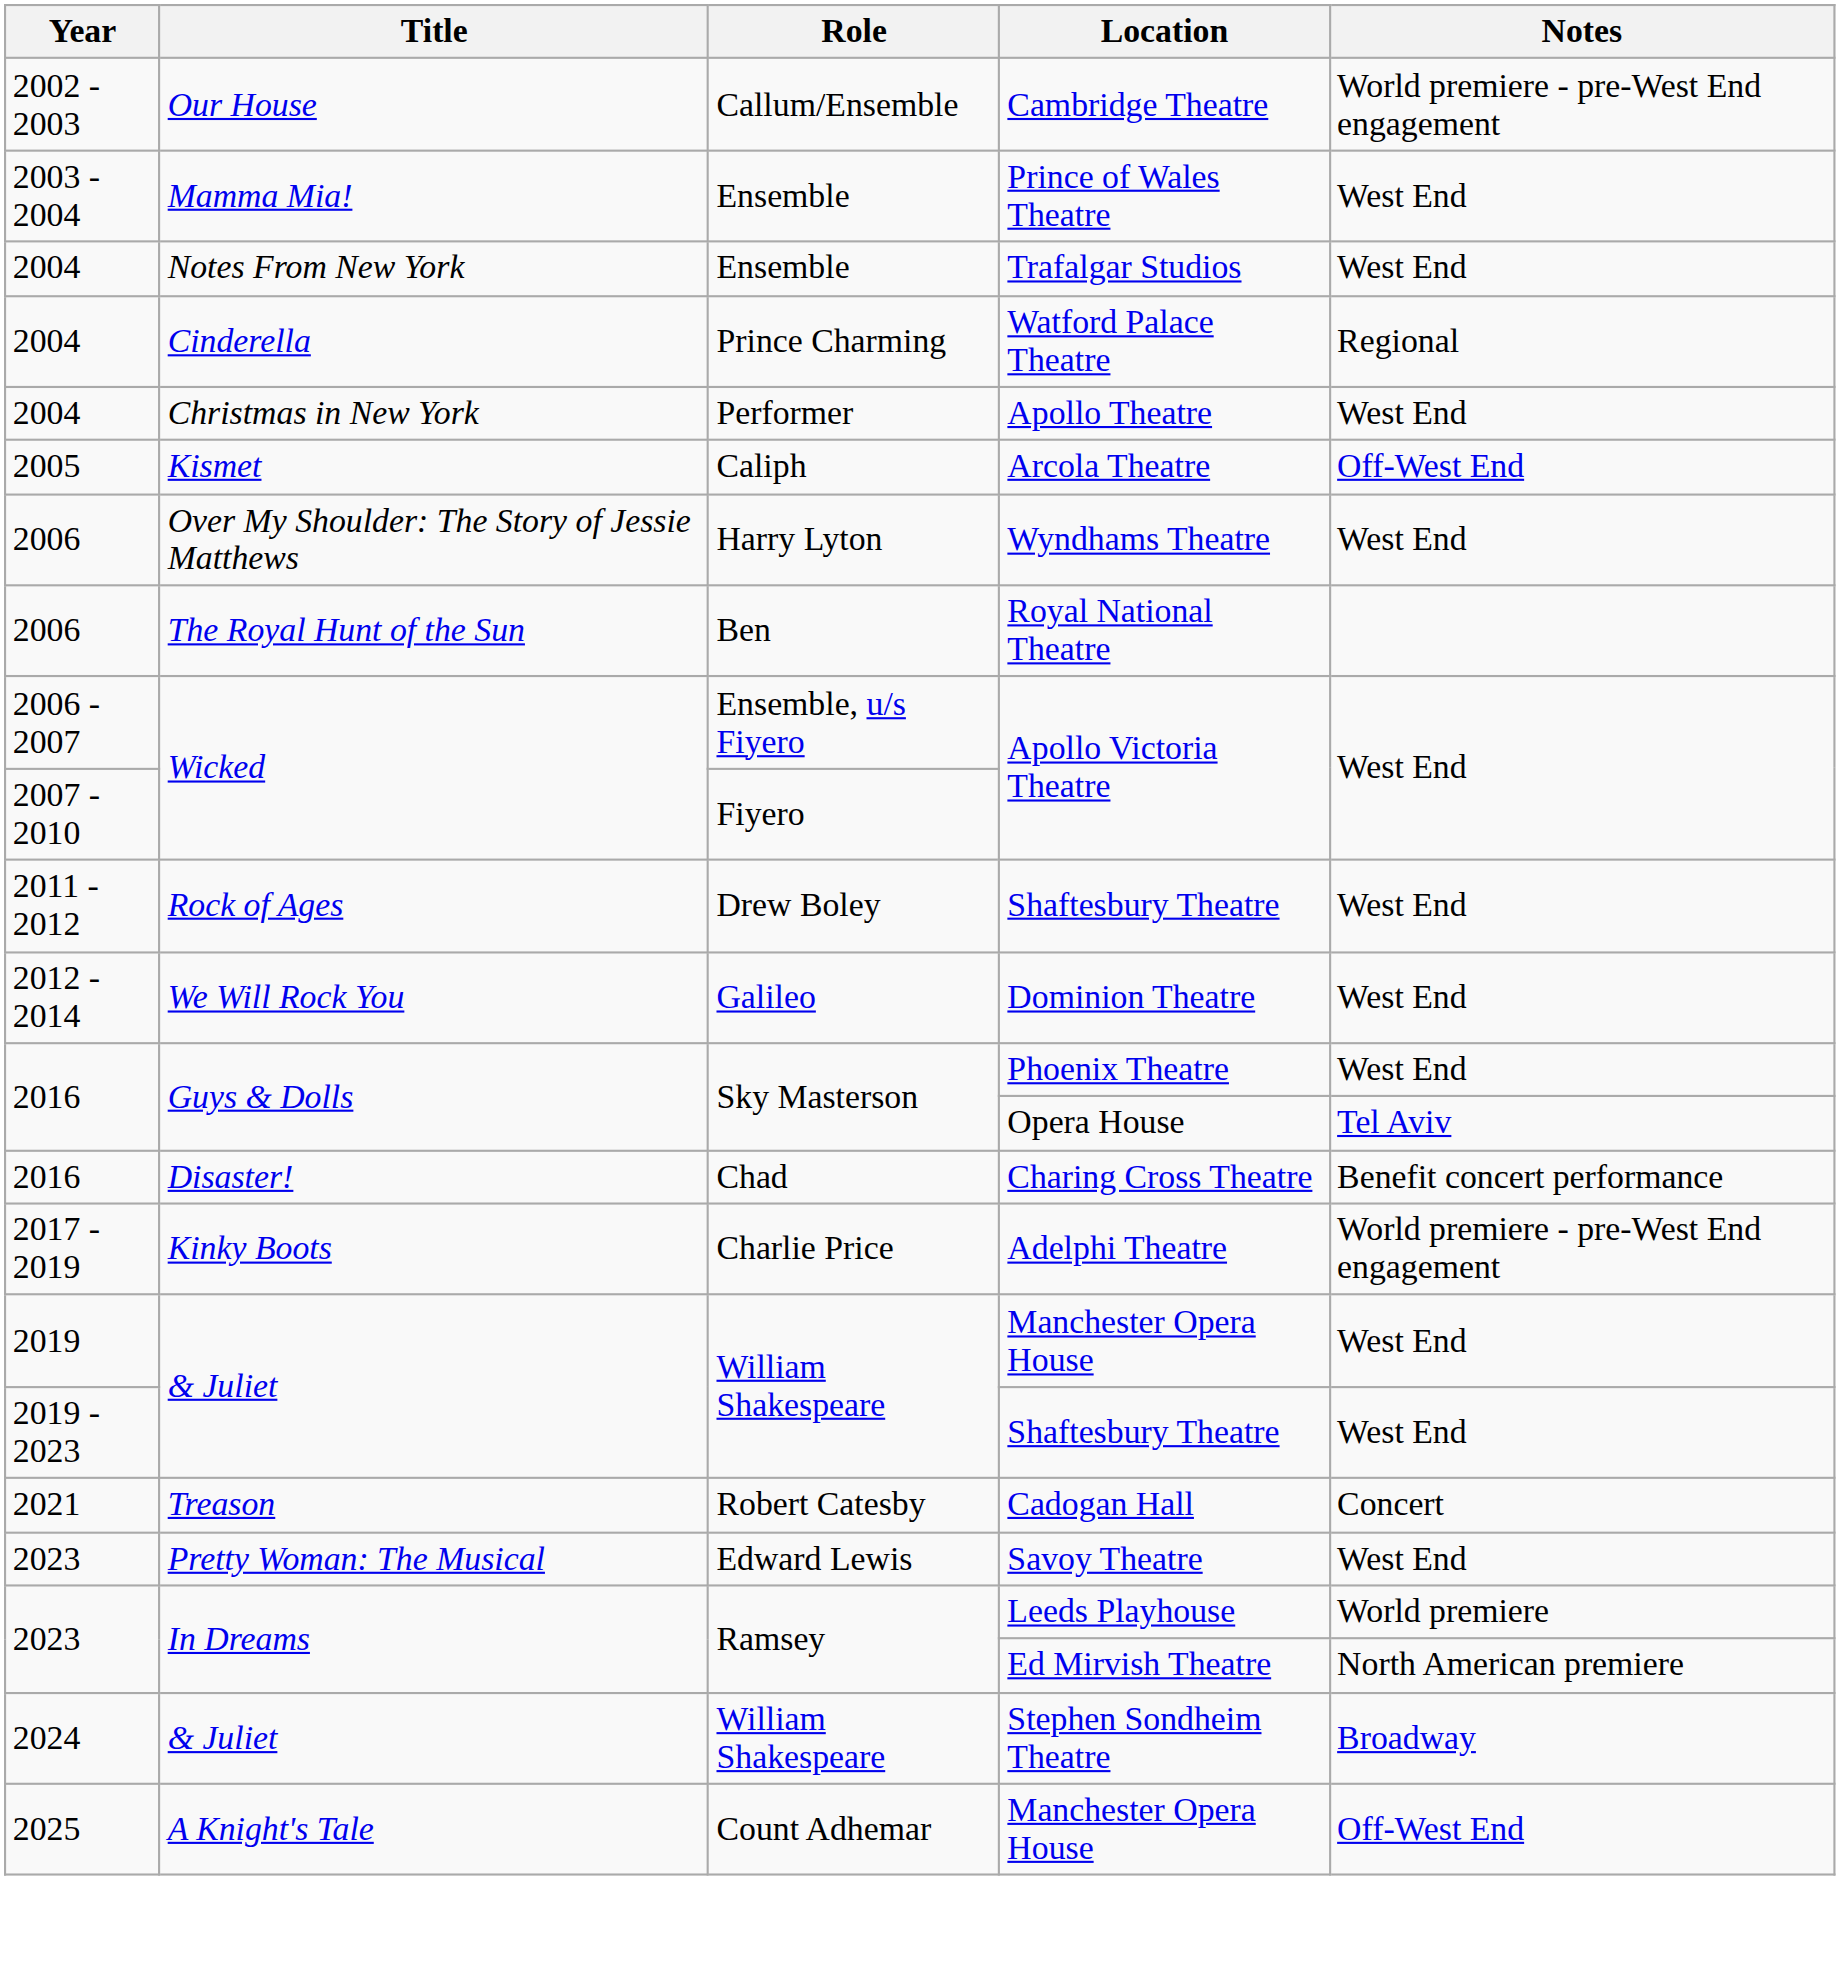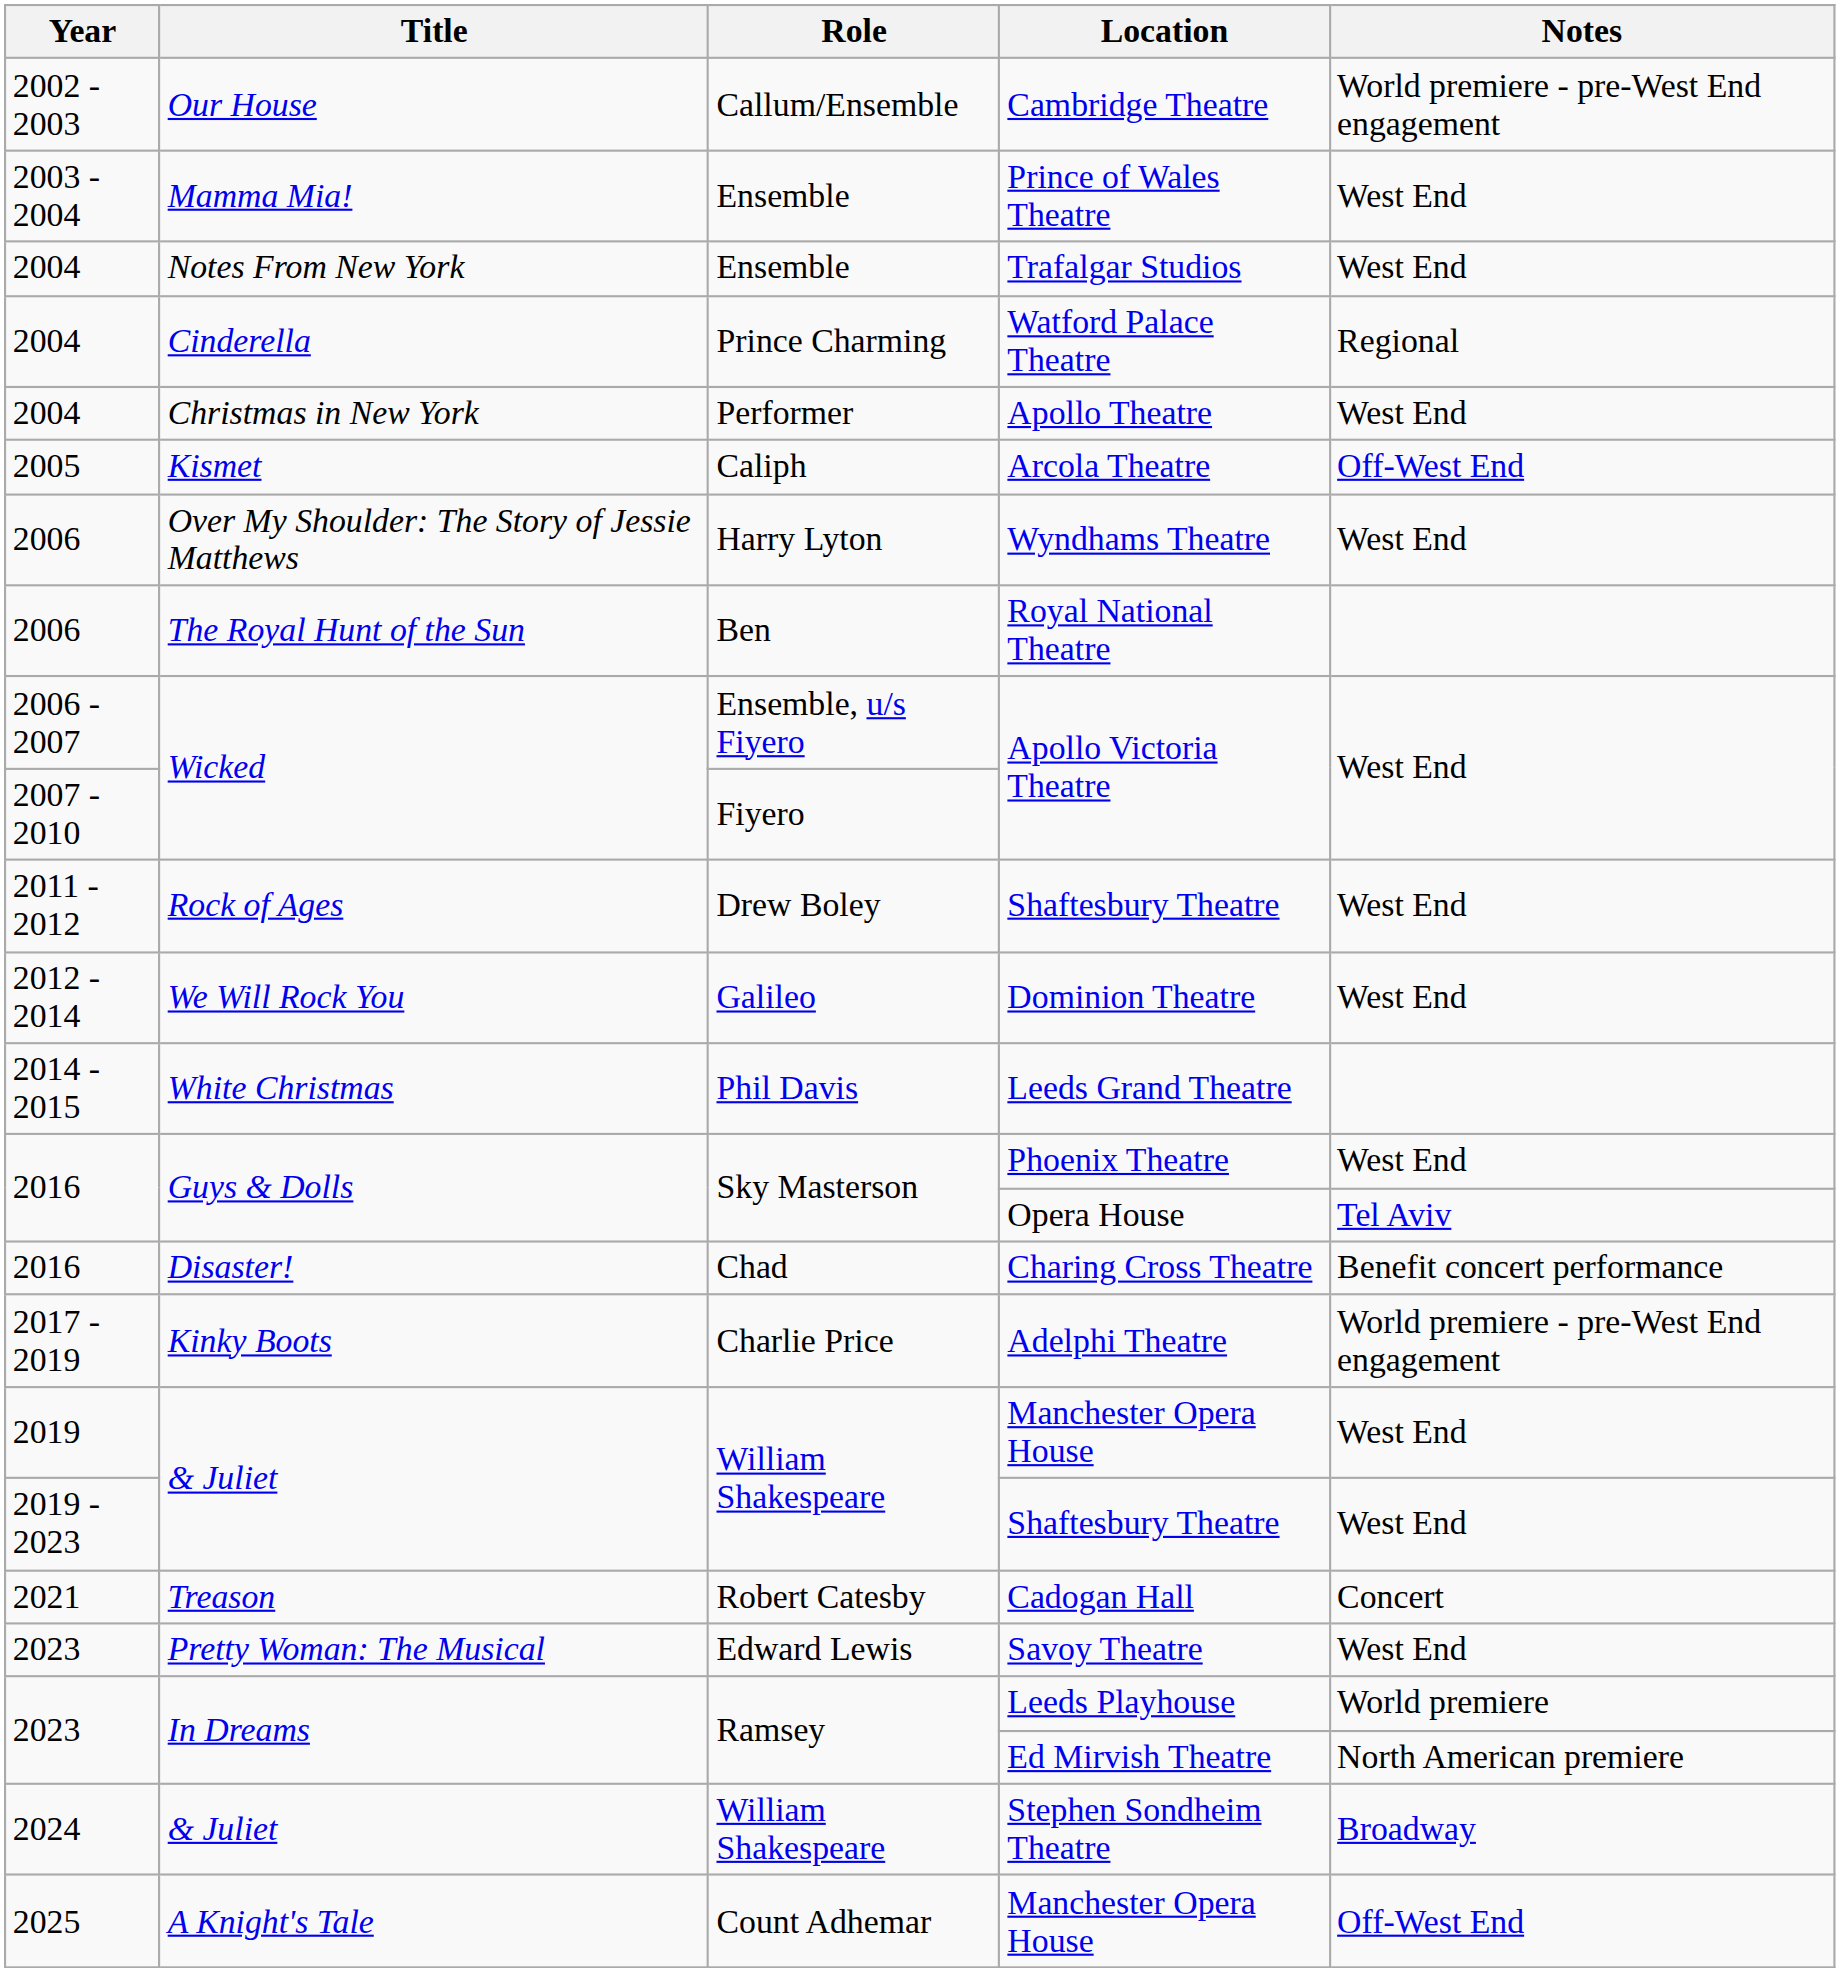 <table class="wikitable sortable">
 <tr>
 <th>Year</th>
 <th>Title</th>
 <th>Role</th>
 <th>Location</th>
 <th>Notes</th>
 </tr>
 <tr>
 <td>2002 - 2003</td>
 <td><em><a href='#'>Our House</a></em></td>
 <td>Callum/Ensemble</td>
 <td><a href='#'>Cambridge Theatre</a></td>
 <td>World premiere - pre-West End engagement</td>
 </tr>
 <tr>
 <td>2003 - 2004</td>
 <td><em><a href='#'>Mamma Mia!</a></em></td>
 <td>Ensemble</td>
 <td><a href='#'>Prince of Wales Theatre</a></td>
 <td>West End</td>
 </tr>
 <tr>
 <td>2004</td>
 <td><em>Notes From New York</em></td>
 <td>Ensemble</td>
 <td><a href='#'>Trafalgar Studios</a></td>
 <td>West End</td>
 </tr>
 <tr>
 <td>2004</td>
 <td><em><a href='#'>Cinderella</a></em></td>
 <td>Prince Charming</td>
 <td><a href='#'>Watford Palace Theatre</a></td>
 <td>Regional</td>
 </tr>
 <tr>
 <td>2004</td>
 <td><em>Christmas in New York</em></td>
 <td>Performer</td>
 <td><a href='#'>Apollo Theatre</a></td>
 <td>West End</td>
 </tr>
 <tr>
 <td>2005</td>
 <td><em><a href='#'>Kismet</a></em></td>
 <td>Caliph</td>
 <td><a href='#'>Arcola Theatre</a></td>
 <td><a href='#'>Off-West End</a></td>
 </tr>
 <tr>
 <td>2006</td>
 <td><em>Over My Shoulder: The Story of Jessie Matthews</em></td>
 <td>Harry Lyton</td>
 <td><a href='#'>Wyndhams Theatre</a></td>
 <td>West End</td>
 </tr>
 <tr>
 <td>2006</td>
 <td><em><a href='#'>The Royal Hunt of the Sun</a></em></td>
 <td>Ben</td>
 <td><a href='#'>Royal National Theatre</a></td>
 <td></td>
 </tr>
 <tr>
 <td>2006 - 2007</td>
 <td rowspan="2"><em><a href='#'>Wicked</a></em></td>
 <td>Ensemble, <a href='#'>u/s</a> <a href='#'>Fiyero</a></td>
 <td rowspan="2"><a href='#'>Apollo Victoria Theatre</a></td>
 <td rowspan="2">West End</td>
 </tr>
 <tr>
 <td>2007 - 2010</td>
 <td>Fiyero</td>
 </tr>
 <tr>
 <td>2011 - 2012</td>
 <td><em><a href='#'>Rock of Ages</a></em></td>
 <td>Drew Boley</td>
 <td><a href='#'>Shaftesbury Theatre</a></td>
 <td>West End</td>
 </tr>
 <tr>
 <td>2012 - 2014</td>
 <td><em><a href='#'>We Will Rock You</a></em></td>
 <td><a href='#'>Galileo</a></td>
 <td><a href='#'>Dominion Theatre</a></td>
 <td>West End</td>
 </tr>
 <tr>
+<td>2014 - 2015</td>
+<td><em><a href='#'>White Christmas</a></em></td>
+<td><a href='#'>Phil Davis</a></td>
+<td><a href='#'>Leeds Grand Theatre</a></td>
+<td></td>
+</tr>
+<tr>
 <td rowspan="2">2016</td>
 <td rowspan="2"><em><a href='#'>Guys & Dolls</a></em></td>
 <td rowspan="2">Sky Masterson</td>
 <td><a href='#'>Phoenix Theatre</a></td>
 <td>West End</td>
 </tr>
 <tr>
 <td>Opera House</td>
 <td><a href='#'>Tel Aviv</a></td>
 </tr>
 <tr>
 <td>2016</td>
 <td><em><a href='#'>Disaster!</a></em></td>
 <td>Chad</td>
 <td><a href='#'>Charing Cross Theatre</a></td>
 <td>Benefit concert performance</td>
 </tr>
 <tr>
 <td>2017 - 2019</td>
 <td><em><a href='#'>Kinky Boots</a></em></td>
 <td>Charlie Price</td>
 <td><a href='#'>Adelphi Theatre</a></td>
 <td>World premiere - pre-West End engagement</td>
 </tr>
 <tr>
 <td>2019</td>
 <td rowspan="2"><em><a href='#'>& Juliet</a></em></td>
 <td rowspan="2"><a href='#'>William Shakespeare</a></td>
 <td><a href='#'>Manchester Opera House</a></td>
 <td>West End</td>
 </tr>
 <tr>
 <td>2019 - 2023</td>
 <td><a href='#'>Shaftesbury Theatre</a></td>
 <td>West End</td>
 </tr>
 <tr>
 <td>2021</td>
 <td><a href='#'><em>Treason</em></a></td>
 <td>Robert Catesby</td>
 <td><a href='#'>Cadogan Hall</a></td>
 <td>Concert</td>
 </tr>
 <tr>
 <td>2023</td>
 <td><em><a href='#'>Pretty Woman: The Musical</a></em></td>
 <td>Edward Lewis</td>
 <td><a href='#'>Savoy Theatre</a></td>
 <td>West End</td>
 </tr>
 <tr>
 <td rowspan="2">2023</td>
 <td rowspan="2"><em><a href='#'> In Dreams</a></em></td>
 <td rowspan="2">Ramsey</td>
 <td><a href='#'>Leeds Playhouse</a></td>
 <td>World premiere</td>
 </tr>
 <tr>
 <td><a href='#'>Ed Mirvish Theatre</a></td>
 <td>North American premiere</td>
 </tr>
 <tr>
 <td>2024</td>
 <td><em><a href='#'>& Juliet</a></em></td>
 <td><a href='#'>William Shakespeare</a></td>
 <td><a href='#'>Stephen Sondheim Theatre</a></td>
 <td><a href='#'>Broadway</a></td>
 </tr>
 <tr>
 <td>2025</td>
 <td><a href='#'><em>A Knight's Tale</em></a></td>
 <td>Count Adhemar</td>
 <td><a href='#'>Manchester Opera House</a></td>
 <td><a href='#'>Off-West End</a></td>
 </tr>
 </table>
